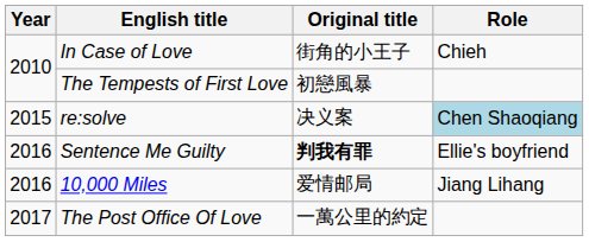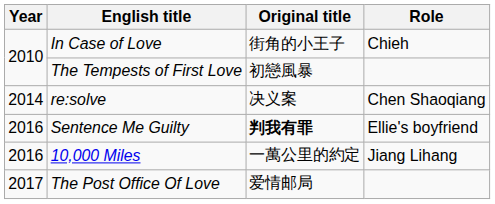 <table class="wikitable sortable">
 <tr>
 <th>Year</th>
 <th>English title</th>
 <th>Original title</th>
 <th>Role</th>
 </tr>
 <tr>
 <td rowspan=2>2010</td>
 <td><em>In Case of Love</em></td>
 <td>街角的小王子</td>
 <td>Chieh</td>
 </tr>
 <tr>
 <td><em>The Tempests of First Love</em></td>
 <td>初戀風暴</td>
 <td></td>
 </tr>
 <tr>
-<td>2015</td>
+<td>2014</td>
 <td><em>re:solve</em></td>
 <td>决义案</td>
-<td style="background: lightblue;">Chen Shaoqiang</td>
+<td>Chen Shaoqiang</td>
 </tr>
 <tr>
 <td>2016</td>
 <td><em>Sentence Me Guilty</em></td>
 <td><strong>判我有罪</strong></td>
 <td>Ellie's boyfriend</td>
 </tr>
 <tr>
 <td>2016</td>
 <td><em><a href='#'>10,000 Miles</a></em></td>
-<td>爱情邮局</td>
+<td>一萬公里的約定</td>
 <td>Jiang Lihang</td>
 </tr>
 <tr>
 <td>2017</td>
 <td><em>The Post Office Of Love</em></td>
-<td>一萬公里的約定</td>
+<td>爱情邮局</td>
 <td></td>
 </tr>
 </table>
